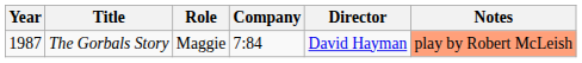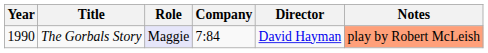 <table class="wikitable">
 <tr>
 <th>Year</th>
 <th>Title</th>
 <th>Role</th>
 <th>Company</th>
 <th>Director</th>
 <th>Notes</th>
 </tr>
 <tr>
-<td>1987</td>
+<td>1990</td>
 <td><em>The Gorbals Story</em></td>
-<td>Maggie</td>
+<td style="background: lavender;">Maggie</td>
 <td>7:84</td>
 <td><a href='#'>David Hayman</a></td>
 <td style="background: lightsalmon;">play by Robert McLeish</td>
 </tr>
 </table>
